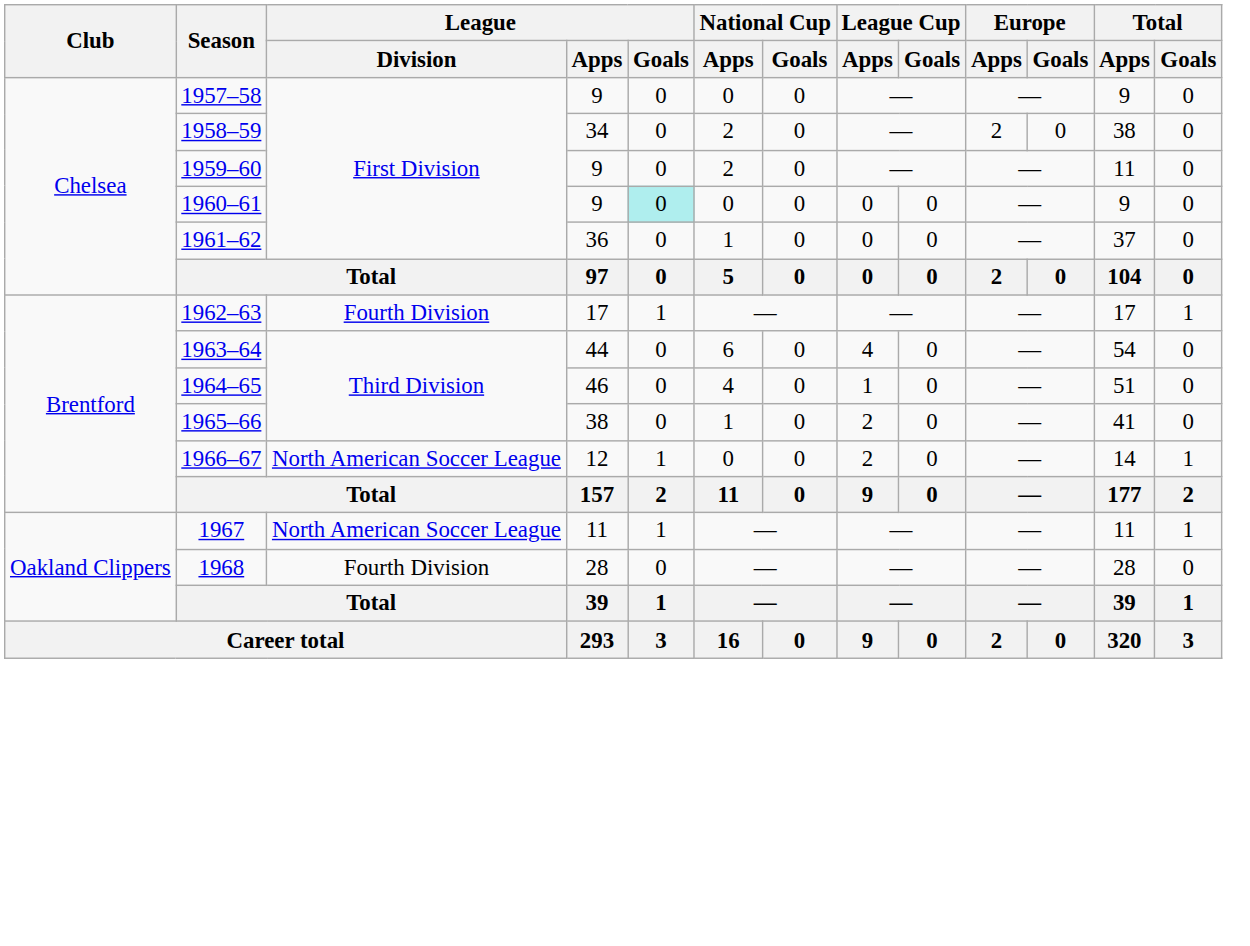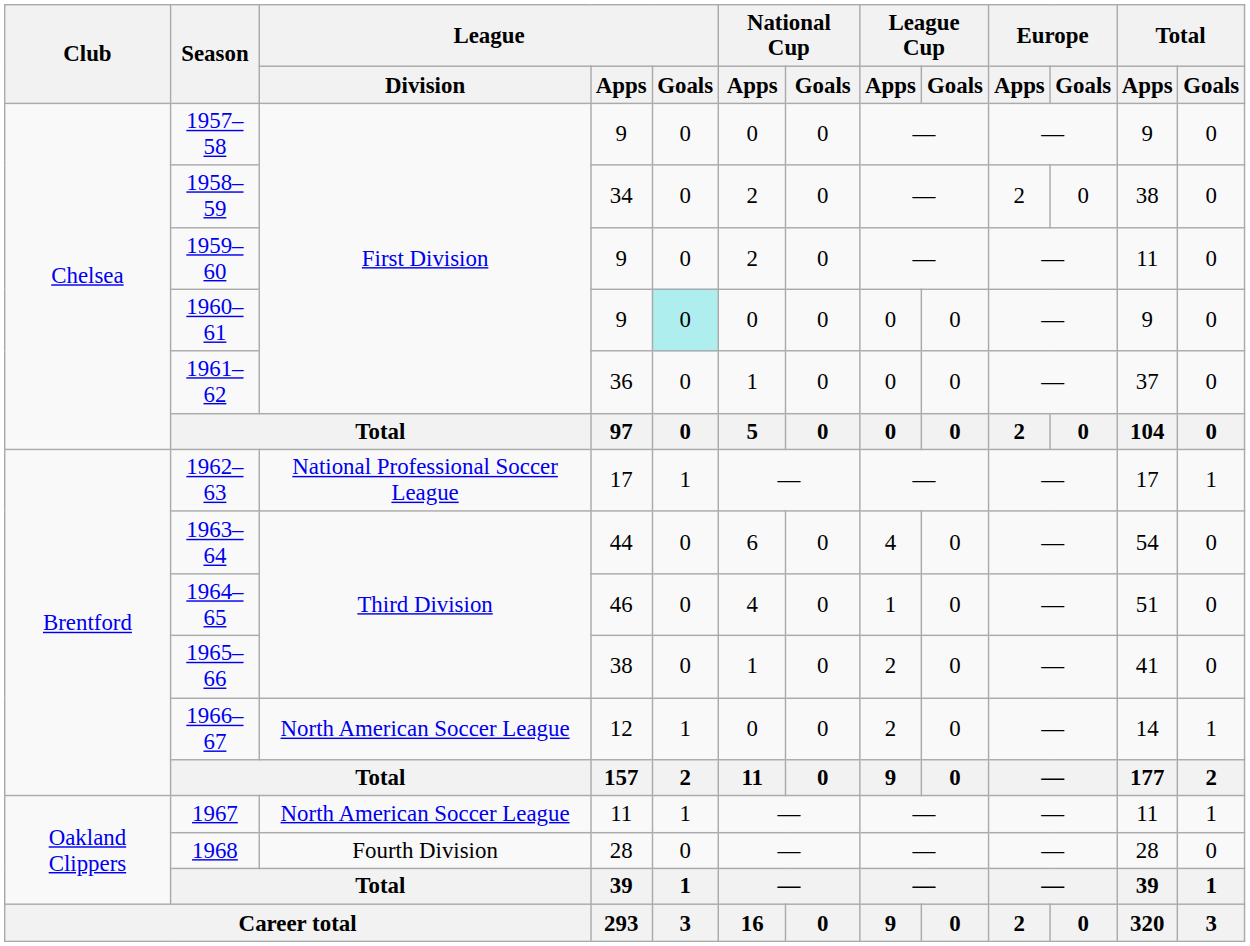 <table class="wikitable" style="text-align: center;">
 <tr>
 <th rowspan="2">Club</th>
 <th rowspan="2">Season</th>
 <th colspan="3">League</th>
 <th colspan="2">National Cup</th>
 <th colspan="2">League Cup</th>
 <th colspan="2">Europe</th>
 <th colspan="2">Total</th>
 </tr>
 <tr>
 <th>Division</th>
 <th>Apps</th>
 <th>Goals</th>
 <th>Apps</th>
 <th>Goals</th>
 <th>Apps</th>
 <th>Goals</th>
 <th>Apps</th>
 <th>Goals</th>
 <th>Apps</th>
 <th>Goals</th>
 </tr>
 <tr>
 <td rowspan="6"><a href='#'>Chelsea</a></td>
 <td><a href='#'>1957–58</a></td>
 <td rowspan="5"><a href='#'>First Division</a></td>
 <td>9</td>
 <td>0</td>
 <td>0</td>
 <td>0</td>
 <td colspan="2">—</td>
 <td colspan="2">—</td>
 <td>9</td>
 <td>0</td>
 </tr>
 <tr>
 <td><a href='#'>1958–59</a></td>
 <td>34</td>
 <td>0</td>
 <td>2</td>
 <td>0</td>
 <td colspan="2">—</td>
 <td>2</td>
 <td>0</td>
 <td>38</td>
 <td>0</td>
 </tr>
 <tr>
 <td><a href='#'>1959–60</a></td>
 <td>9</td>
 <td>0</td>
 <td>2</td>
 <td>0</td>
 <td colspan="2">—</td>
 <td colspan="2">—</td>
 <td>11</td>
 <td>0</td>
 </tr>
 <tr>
 <td><a href='#'>1960–61</a></td>
 <td>9</td>
 <td style="background: paleturquoise;">0</td>
 <td>0</td>
 <td>0</td>
 <td>0</td>
 <td>0</td>
 <td colspan="2">—</td>
 <td>9</td>
 <td>0</td>
 </tr>
 <tr>
 <td><a href='#'>1961–62</a></td>
 <td>36</td>
 <td>0</td>
 <td>1</td>
 <td>0</td>
 <td>0</td>
 <td>0</td>
 <td colspan="2">—</td>
 <td>37</td>
 <td>0</td>
 </tr>
 <tr>
 <th colspan="2">Total</th>
 <th>97</th>
 <th>0</th>
 <th>5</th>
 <th>0</th>
 <th>0</th>
 <th>0</th>
 <th>2</th>
 <th>0</th>
 <th>104</th>
 <th>0</th>
 </tr>
 <tr>
 <td rowspan="6"><a href='#'>Brentford</a></td>
 <td><a href='#'>1962–63</a></td>
-<td><a href='#'>Fourth Division</a></td>
+<td><a href='#'>National Professional Soccer League</a></td>
 <td>17</td>
 <td>1</td>
 <td colspan="2">—</td>
 <td colspan="2">—</td>
 <td colspan="2">—</td>
 <td>17</td>
 <td>1</td>
 </tr>
 <tr>
 <td><a href='#'>1963–64</a></td>
 <td rowspan="3"><a href='#'>Third Division</a></td>
 <td>44</td>
 <td>0</td>
 <td>6</td>
 <td>0</td>
 <td>4</td>
 <td>0</td>
 <td colspan="2">—</td>
 <td>54</td>
 <td>0</td>
 </tr>
 <tr>
 <td><a href='#'>1964–65</a></td>
 <td>46</td>
 <td>0</td>
 <td>4</td>
 <td>0</td>
 <td>1</td>
 <td>0</td>
 <td colspan="2">—</td>
 <td>51</td>
 <td>0</td>
 </tr>
 <tr>
 <td><a href='#'>1965–66</a></td>
 <td>38</td>
 <td>0</td>
 <td>1</td>
 <td>0</td>
 <td>2</td>
 <td>0</td>
 <td colspan="2">—</td>
 <td>41</td>
 <td>0</td>
 </tr>
 <tr>
 <td><a href='#'>1966–67</a></td>
 <td><a href='#'>North American Soccer League</a></td>
 <td>12</td>
 <td>1</td>
 <td>0</td>
 <td>0</td>
 <td>2</td>
 <td>0</td>
 <td colspan="2">—</td>
 <td>14</td>
 <td>1</td>
 </tr>
 <tr>
 <th colspan="2">Total</th>
 <th>157</th>
 <th>2</th>
 <th>11</th>
 <th>0</th>
 <th>9</th>
 <th>0</th>
 <th colspan="2">—</th>
 <th>177</th>
 <th>2</th>
 </tr>
 <tr>
 <td rowspan="3"><a href='#'>Oakland Clippers</a></td>
 <td><a href='#'>1967</a></td>
 <td><a href='#'>North American Soccer League</a></td>
 <td>11</td>
 <td>1</td>
 <td colspan="2">—</td>
 <td colspan="2">—</td>
 <td colspan="2">—</td>
 <td>11</td>
 <td>1</td>
 </tr>
 <tr>
 <td><a href='#'>1968</a></td>
 <td>Fourth Division</td>
 <td>28</td>
 <td>0</td>
 <td colspan="2">—</td>
 <td colspan="2">—</td>
 <td colspan="2">—</td>
 <td>28</td>
 <td>0</td>
 </tr>
 <tr>
 <th colspan="2">Total</th>
 <th>39</th>
 <th>1</th>
 <th colspan="2">—</th>
 <th colspan="2">—</th>
 <th colspan="2">—</th>
 <th>39</th>
 <th>1</th>
 </tr>
 <tr>
 <th colspan="3">Career total</th>
 <th>293</th>
 <th>3</th>
 <th>16</th>
 <th>0</th>
 <th>9</th>
 <th>0</th>
 <th>2</th>
 <th>0</th>
 <th>320</th>
 <th>3</th>
 </tr>
 </table>
